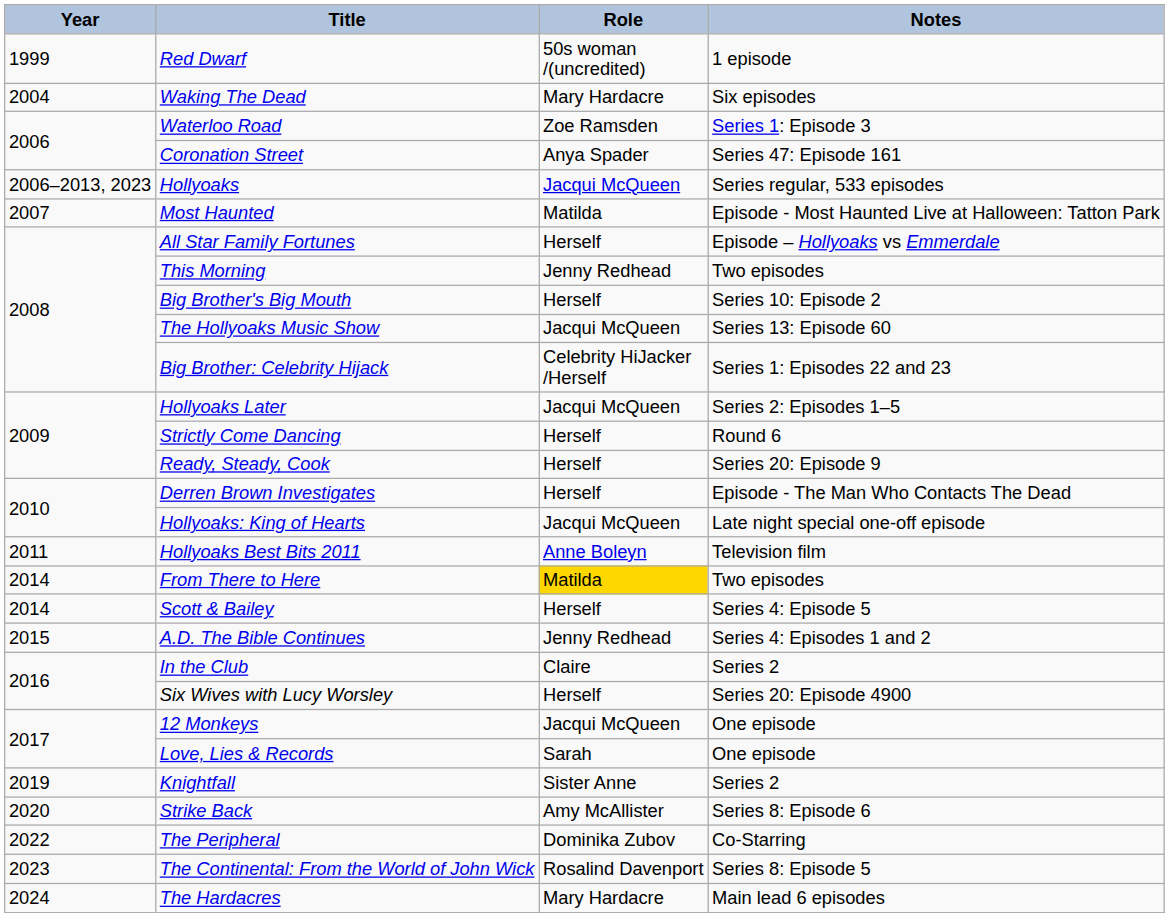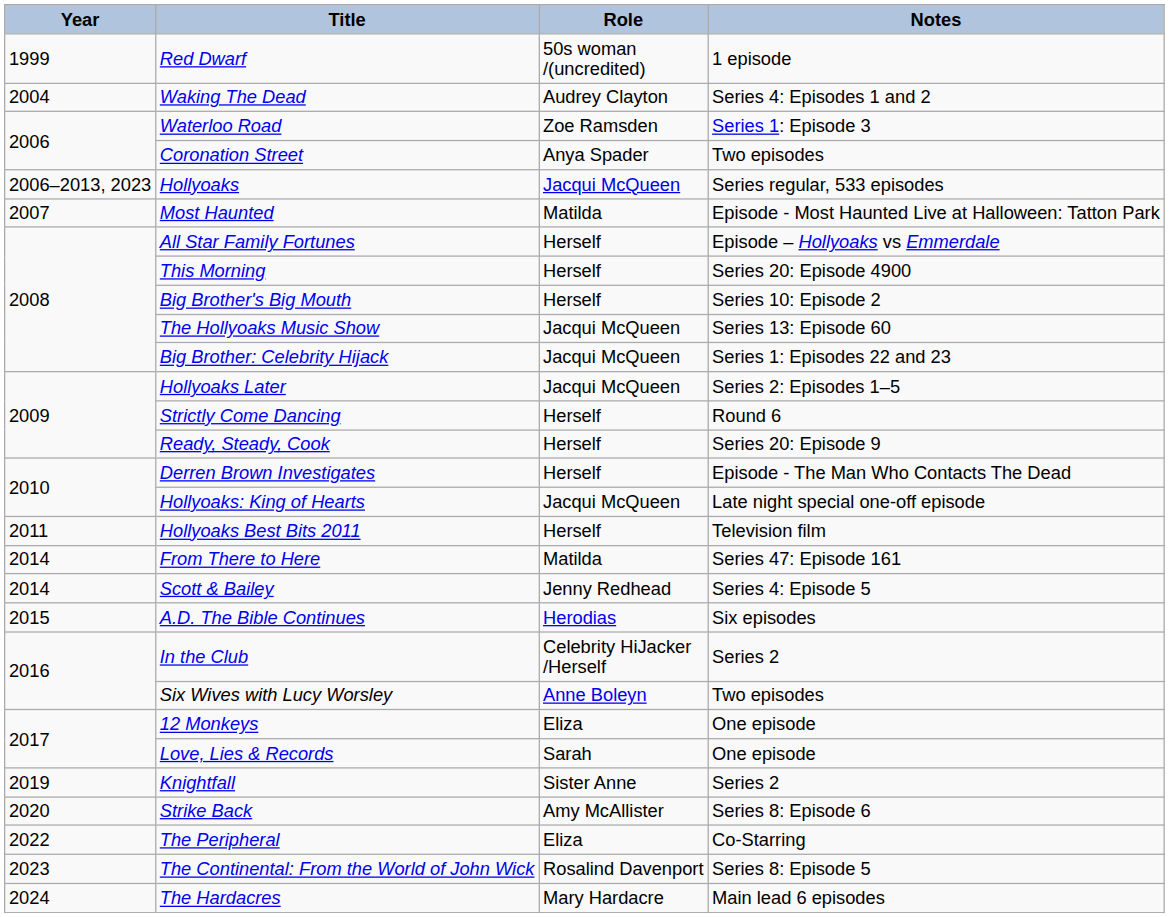 <table class="wikitable" style="font-size:90%;">
 <tr style="background:#ccc; text-align:center;">
 <th style="background:#b0c4de;">Year</th>
 <th style="background:#b0c4de;">Title</th>
 <th style="background:#b0c4de;">Role</th>
 <th style="background:#b0c4de;">Notes</th>
 </tr>
 <tr>
 <td>1999</td>
 <td><em><a href='#'>Red Dwarf</a></em></td>
 <td>50s woman<br>/(uncredited)</td>
 <td>1 episode</td>
 </tr>
 <tr>
 <td>2004</td>
 <td><em><a href='#'>Waking The Dead</a></em></td>
-<td>Mary Hardacre</td>
-<td>Six episodes</td>
+<td>Audrey Clayton</td>
+<td>Series 4: Episodes 1 and 2</td>
 </tr>
 <tr>
 <td rowspan="2">2006</td>
 <td><em><a href='#'>Waterloo Road</a></em></td>
 <td>Zoe Ramsden</td>
 <td><a href='#'>Series 1</a>: Episode 3</td>
 </tr>
 <tr>
 <td><em><a href='#'>Coronation Street</a></em></td>
 <td>Anya Spader</td>
-<td>Series 47: Episode 161</td>
+<td>Two episodes</td>
 </tr>
 <tr>
 <td>2006–2013, 2023</td>
 <td><em><a href='#'>Hollyoaks</a></em></td>
 <td><a href='#'>Jacqui McQueen</a></td>
 <td>Series regular, 533 episodes</td>
 </tr>
 <tr>
 <td>2007</td>
 <td><em><a href='#'>Most Haunted</a></em></td>
 <td>Matilda</td>
 <td>Episode - Most Haunted Live at Halloween: Tatton Park</td>
 </tr>
 <tr>
 <td rowspan="5">2008</td>
 <td><em><a href='#'>All Star Family Fortunes</a></em></td>
 <td>Herself</td>
 <td>Episode – <em><a href='#'>Hollyoaks</a></em> vs <em><a href='#'>Emmerdale</a></em></td>
 </tr>
 <tr>
 <td><em><a href='#'>This Morning</a></em></td>
-<td>Jenny Redhead</td>
-<td>Two episodes</td>
+<td>Herself</td>
+<td>Series 20: Episode 4900</td>
 </tr>
 <tr>
 <td><em><a href='#'>Big Brother's Big Mouth</a></em></td>
 <td>Herself</td>
 <td>Series 10: Episode 2</td>
 </tr>
 <tr>
 <td><em><a href='#'>The Hollyoaks Music Show</a></em></td>
 <td>Jacqui McQueen</td>
 <td>Series 13: Episode 60</td>
 </tr>
 <tr>
 <td><em><a href='#'>Big Brother: Celebrity Hijack</a></em></td>
-<td>Celebrity HiJacker<br>/Herself</td>
+<td>Jacqui McQueen</td>
 <td>Series 1: Episodes 22 and 23</td>
 </tr>
 <tr>
 <td rowspan="3">2009</td>
 <td><em><a href='#'>Hollyoaks Later</a></em></td>
 <td>Jacqui McQueen</td>
 <td>Series 2: Episodes 1–5</td>
 </tr>
 <tr>
 <td><em><a href='#'>Strictly Come Dancing</a></em></td>
 <td>Herself</td>
 <td>Round 6</td>
 </tr>
 <tr>
 <td><em><a href='#'>Ready, Steady, Cook</a></em></td>
 <td>Herself</td>
 <td>Series 20: Episode 9</td>
 </tr>
 <tr>
 <td rowspan="2">2010</td>
 <td><em><a href='#'>Derren Brown Investigates</a></em></td>
 <td>Herself</td>
 <td>Episode - The Man Who Contacts The Dead</td>
 </tr>
 <tr>
 <td><em><a href='#'>Hollyoaks: King of Hearts</a></em></td>
 <td>Jacqui McQueen</td>
 <td>Late night special one-off episode</td>
 </tr>
 <tr>
 <td>2011</td>
 <td><em><a href='#'>Hollyoaks Best Bits 2011</a></em></td>
-<td><a href='#'>Anne Boleyn</a></td>
+<td>Herself</td>
 <td>Television film</td>
 </tr>
 <tr>
 <td>2014</td>
 <td><em><a href='#'>From There to Here</a></em></td>
-<td style="background: gold;">Matilda</td>
-<td>Two episodes</td>
+<td>Matilda</td>
+<td>Series 47: Episode 161</td>
 </tr>
 <tr>
 <td>2014</td>
 <td><em><a href='#'>Scott & Bailey</a></em></td>
-<td>Herself</td>
+<td>Jenny Redhead</td>
 <td>Series 4: Episode 5</td>
 </tr>
 <tr>
 <td>2015</td>
 <td><em><a href='#'>A.D. The Bible Continues</a></em></td>
-<td>Jenny Redhead</td>
-<td>Series 4: Episodes 1 and 2</td>
+<td><a href='#'>Herodias</a></td>
+<td>Six episodes</td>
 </tr>
 <tr>
 <td rowspan="2">2016</td>
 <td><em><a href='#'>In the Club</a></em></td>
-<td>Claire</td>
+<td>Celebrity HiJacker<br>/Herself</td>
 <td>Series 2</td>
 </tr>
 <tr>
 <td><em>Six Wives with Lucy Worsley</em></td>
-<td>Herself</td>
-<td>Series 20: Episode 4900</td>
+<td><a href='#'>Anne Boleyn</a></td>
+<td>Two episodes</td>
 </tr>
 <tr>
 <td rowspan="2">2017</td>
 <td><em><a href='#'>12 Monkeys</a></em></td>
-<td>Jacqui McQueen</td>
+<td>Eliza</td>
 <td>One episode</td>
 </tr>
 <tr>
 <td><em><a href='#'>Love, Lies & Records</a></em></td>
 <td>Sarah</td>
 <td>One episode</td>
 </tr>
 <tr>
 <td>2019</td>
 <td><em><a href='#'>Knightfall</a></em></td>
 <td>Sister Anne</td>
 <td>Series 2</td>
 </tr>
 <tr>
 <td>2020</td>
 <td><em><a href='#'>Strike Back</a></em></td>
 <td>Amy McAllister</td>
 <td>Series 8: Episode 6</td>
 </tr>
 <tr>
 <td>2022</td>
 <td><em><a href='#'>The Peripheral</a></em></td>
-<td>Dominika Zubov</td>
+<td>Eliza</td>
 <td>Co-Starring</td>
 </tr>
 <tr>
 <td>2023</td>
 <td><em><a href='#'>The Continental: From the World of John Wick</a></em></td>
 <td>Rosalind Davenport</td>
 <td>Series 8: Episode 5</td>
 </tr>
 <tr>
 <td>2024</td>
 <td><em><a href='#'>The Hardacres</a></em></td>
 <td>Mary Hardacre</td>
 <td>Main lead 6 episodes </td>
 </tr>
 </table>
